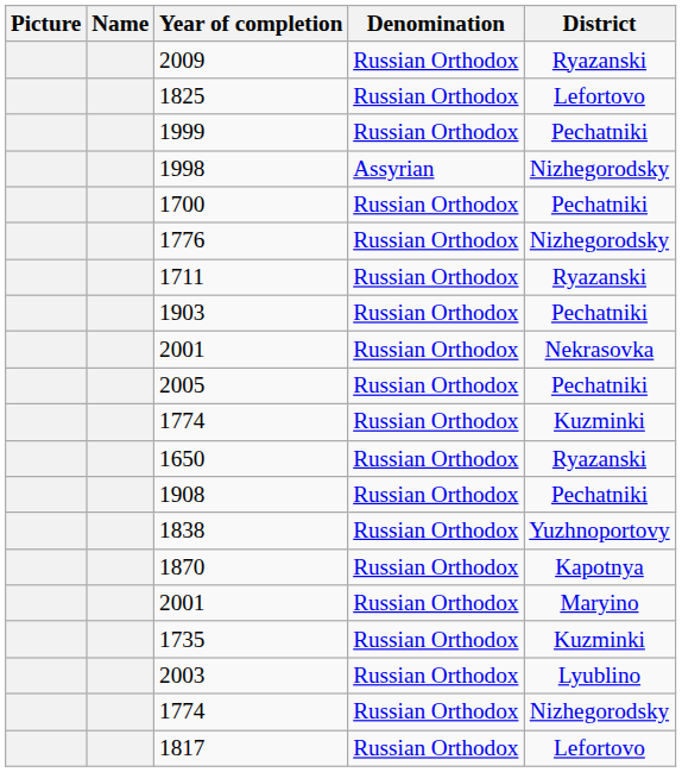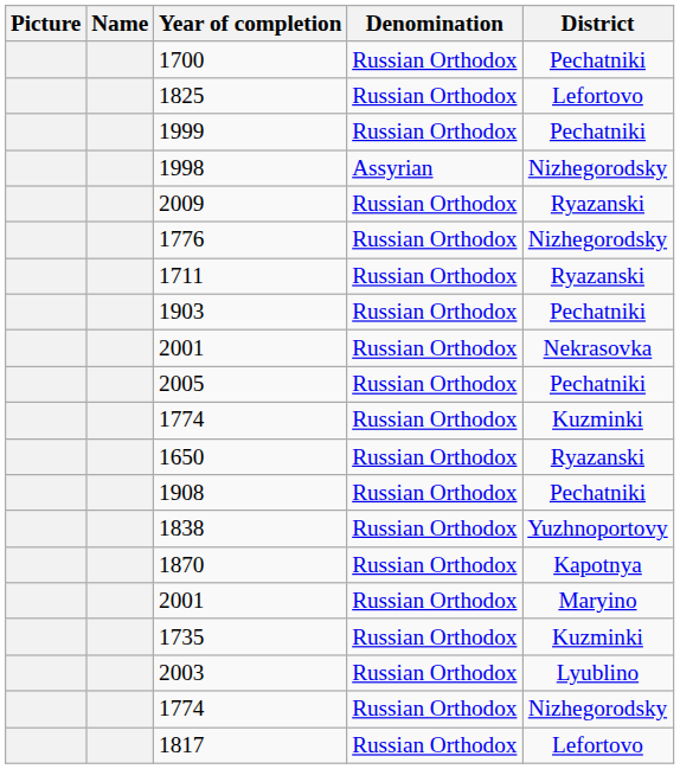 <table class="wikitable sortable plainrowheaders">
 <tr>
 <th scope="col" class="unsortable">Picture</th>
 <th scope="col">Name</th>
 <th scope="col">Year of completion</th>
 <th scope="col">Denomination</th>
 <th scope="col">District</th>
 </tr>
 <tr>
 <th scope="row"></th>
 <th scope="row"><br><small></small></th>
-<td>2009</td>
+<td>1700</td>
 <td><a href='#'>Russian Orthodox</a></td>
-<td style="text-align:center;"><a href='#'>Ryazanski</a><br></td>
+<td style="text-align:center;"><a href='#'>Pechatniki</a><br></td>
 </tr>
 <tr>
 <th scope="row"></th>
 <th scope="row"><br><small></small></th>
 <td>1825</td>
 <td><a href='#'>Russian Orthodox</a></td>
 <td style="text-align:center;"><a href='#'>Lefortovo</a><br></td>
 </tr>
 <tr>
 <th scope="row"></th>
 <th scope="row"><br><small></small></th>
 <td>1999</td>
 <td><a href='#'>Russian Orthodox</a></td>
 <td style="text-align:center;"><a href='#'>Pechatniki</a><br></td>
 </tr>
 <tr>
 <th scope="row"></th>
 <th scope="row"><br><small></small></th>
 <td>1998</td>
 <td><a href='#'>Assyrian</a></td>
 <td style="text-align:center;"><a href='#'>Nizhegorodsky</a><br></td>
 </tr>
 <tr>
 <th scope="row"></th>
 <th scope="row"><br><small></small></th>
-<td>1700</td>
+<td>2009</td>
 <td><a href='#'>Russian Orthodox</a></td>
-<td style="text-align:center;"><a href='#'>Pechatniki</a><br></td>
+<td style="text-align:center;"><a href='#'>Ryazanski</a><br></td>
 </tr>
 <tr>
 <th scope="row"></th>
 <th scope="row"><br><small></small></th>
 <td>1776</td>
 <td><a href='#'>Russian Orthodox</a></td>
 <td style="text-align:center;"><a href='#'>Nizhegorodsky</a><br></td>
 </tr>
 <tr>
 <th scope="row"></th>
 <th scope="row"><br><small></small></th>
 <td>1711</td>
 <td><a href='#'>Russian Orthodox</a></td>
 <td style="text-align:center;"><a href='#'>Ryazanski</a><br></td>
 </tr>
 <tr>
 <th scope="row"></th>
 <th scope="row"><br><small></small></th>
 <td>1903</td>
 <td><a href='#'>Russian Orthodox</a></td>
 <td style="text-align:center;"><a href='#'>Pechatniki</a><br></td>
 </tr>
 <tr>
 <th scope="row"></th>
 <th scope="row"><br><small></small></th>
 <td>2001</td>
 <td><a href='#'>Russian Orthodox</a></td>
 <td style="text-align:center;"><a href='#'>Nekrasovka</a><br></td>
 </tr>
 <tr>
 <th scope="row"></th>
 <th scope="row"><br><small></small></th>
 <td>2005</td>
 <td><a href='#'>Russian Orthodox</a></td>
 <td style="text-align:center;"><a href='#'>Pechatniki</a><br></td>
 </tr>
 <tr>
 <th scope="row"></th>
 <th scope="row"><br><small></small></th>
 <td>1774</td>
 <td><a href='#'>Russian Orthodox</a></td>
 <td style="text-align:center;"><a href='#'>Kuzminki</a><br></td>
 </tr>
 <tr>
 <th scope="row"></th>
 <th scope="row"><br><small></small></th>
 <td>1650</td>
 <td><a href='#'>Russian Orthodox</a></td>
 <td style="text-align:center;"><a href='#'>Ryazanski</a><br></td>
 </tr>
 <tr>
 <th scope="row"></th>
 <th scope="row"><br><small></small></th>
 <td>1908</td>
 <td><a href='#'>Russian Orthodox</a></td>
 <td style="text-align:center;"><a href='#'>Pechatniki</a><br></td>
 </tr>
 <tr>
 <th scope="row"></th>
 <th scope="row"><br><small></small></th>
 <td>1838</td>
 <td><a href='#'>Russian Orthodox</a></td>
 <td style="text-align:center;"><a href='#'>Yuzhnoportovy</a><br></td>
 </tr>
 <tr>
 <th scope="row"></th>
 <th scope="row"><br><small></small></th>
 <td>1870</td>
 <td><a href='#'>Russian Orthodox</a></td>
 <td style="text-align:center;"><a href='#'>Kapotnya</a><br></td>
 </tr>
 <tr>
 <th scope="row"></th>
 <th scope="row"><br><small></small></th>
 <td>2001</td>
 <td><a href='#'>Russian Orthodox</a></td>
 <td style="text-align:center;"><a href='#'>Maryino</a><br></td>
 </tr>
 <tr>
 <th scope="row"></th>
 <th scope="row"><br><small></small></th>
 <td>1735</td>
 <td><a href='#'>Russian Orthodox</a></td>
 <td style="text-align:center;"><a href='#'>Kuzminki</a><br></td>
 </tr>
 <tr>
 <th scope="row"></th>
 <th scope="row"><br><small></small></th>
 <td>2003</td>
 <td><a href='#'>Russian Orthodox</a></td>
 <td style="text-align:center;"><a href='#'>Lyublino</a><br></td>
 </tr>
 <tr>
 <th scope="row"></th>
 <th scope="row"><br><small></small></th>
 <td>1774</td>
 <td><a href='#'>Russian Orthodox</a></td>
 <td style="text-align:center;"><a href='#'>Nizhegorodsky</a><br></td>
 </tr>
 <tr>
 <th scope="row"></th>
 <th scope="row"><br><small></small></th>
 <td>1817</td>
 <td><a href='#'>Russian Orthodox</a></td>
 <td style="text-align:center;"><a href='#'>Lefortovo</a><br></td>
 </tr>
 </table>
